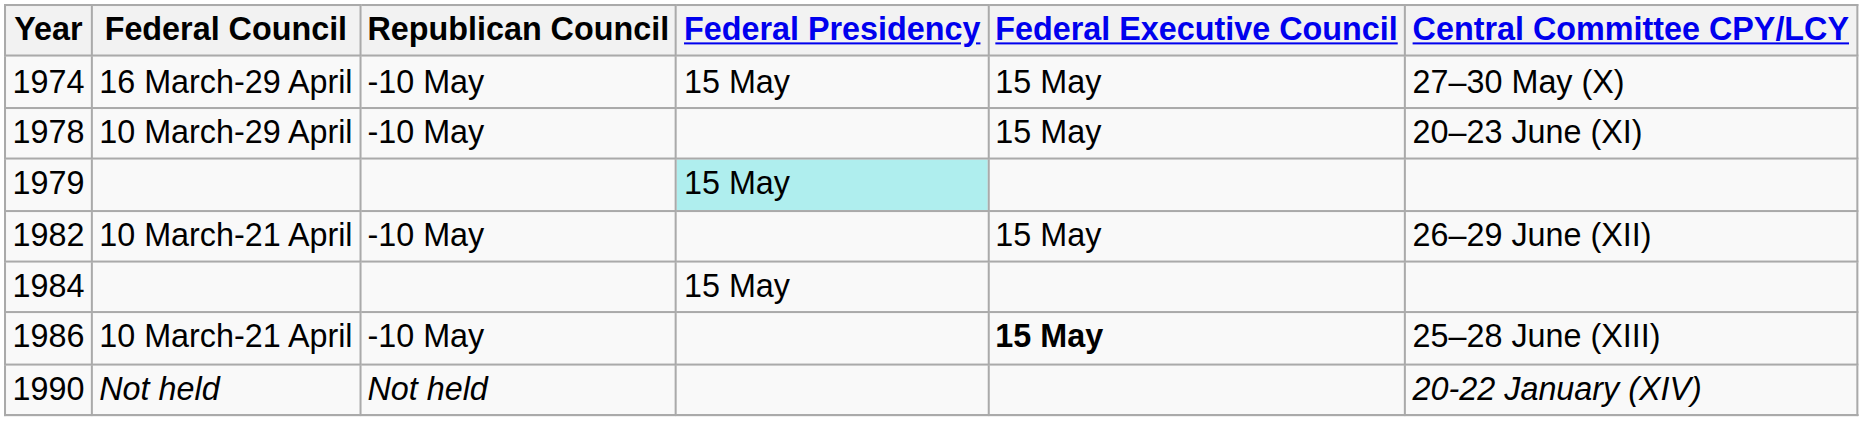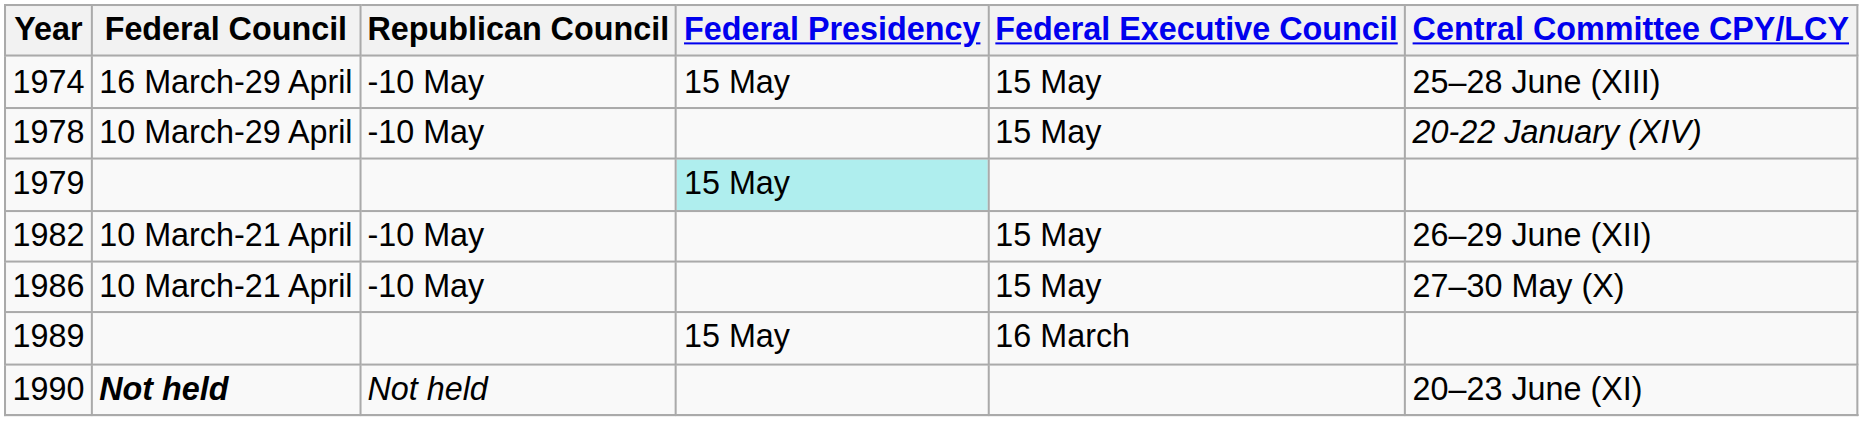 <table class="wikitable">
 <tr>
 <th>Year</th>
 <th>Federal Council</th>
 <th>Republican Council</th>
 <th><a href='#'>Federal Presidency</a></th>
 <th><a href='#'>Federal Executive Council</a></th>
 <th><a href='#'>Central Committee CPY/LCY</a></th>
 </tr>
 <tr>
 <td>1974</td>
 <td>16 March-29 April</td>
 <td>-10 May</td>
 <td>15 May</td>
 <td>15 May</td>
-<td>27–30 May (X)</td>
+<td>25–28 June (XIII)</td>
 </tr>
 <tr>
 <td>1978</td>
 <td>10 March-29 April</td>
 <td>-10 May</td>
 <td></td>
 <td>15 May</td>
-<td>20–23 June (XI)</td>
+<td><em>20-22 January (XIV)</em></td>
 </tr>
 <tr>
 <td>1979</td>
 <td></td>
 <td></td>
 <td style="background: paleturquoise;">15 May</td>
 <td></td>
 <td></td>
 </tr>
 <tr>
 <td>1982</td>
 <td>10 March-21 April</td>
 <td>-10 May</td>
 <td></td>
 <td>15 May</td>
 <td>26–29 June (XII)</td>
 </tr>
 <tr>
-<td>1984</td>
-<td></td>
-<td></td>
-<td>15 May</td>
-<td></td>
-<td></td>
-</tr>
-<tr>
 <td>1986</td>
 <td>10 March-21 April</td>
 <td>-10 May</td>
 <td></td>
-<td><strong>15 May</strong></td>
-<td>25–28 June (XIII)</td>
+<td>15 May</td>
+<td>27–30 May (X)</td>
+</tr>
+<tr>
+<td>1989</td>
+<td></td>
+<td></td>
+<td>15 May</td>
+<td>16 March</td>
+<td></td>
 </tr>
 <tr>
 <td>1990</td>
-<td><em>Not held</em></td>
+<td><strong><em>Not held</em></strong></td>
 <td><em>Not held</em></td>
 <td></td>
 <td></td>
-<td><em>20-22 January (XIV)</em></td>
+<td>20–23 June (XI)</td>
 </tr>
 <tr>
 </tr>
 </table>
